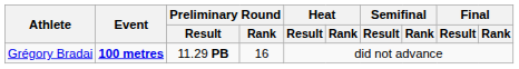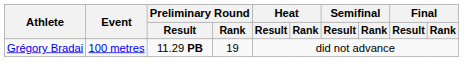 <table class="wikitable" style="font-size:90%">
 <tr>
 <th rowspan="2">Athlete</th>
 <th rowspan="2">Event</th>
 <th colspan="2">Preliminary Round</th>
 <th colspan="2">Heat</th>
 <th colspan="2">Semifinal</th>
 <th colspan="2">Final</th>
 </tr>
 <tr style="font-size:95%">
 <th>Result</th>
 <th>Rank</th>
 <th>Result</th>
 <th>Rank</th>
 <th>Result</th>
 <th>Rank</th>
 <th>Result</th>
 <th>Rank</th>
 </tr>
 <tr style=text-align:center>
 <td style=text-align:left><a href='#'>Grégory Bradai</a></td>
-<td style=text-align:left><strong><a href='#'>100 metres</a></strong></td>
+<td style=text-align:left><a href='#'>100 metres</a></td>
 <td>11.29 <strong>PB</strong></td>
-<td>16</td>
+<td>19</td>
 <td colspan=6>did not advance</td>
 </tr>
 </table>
